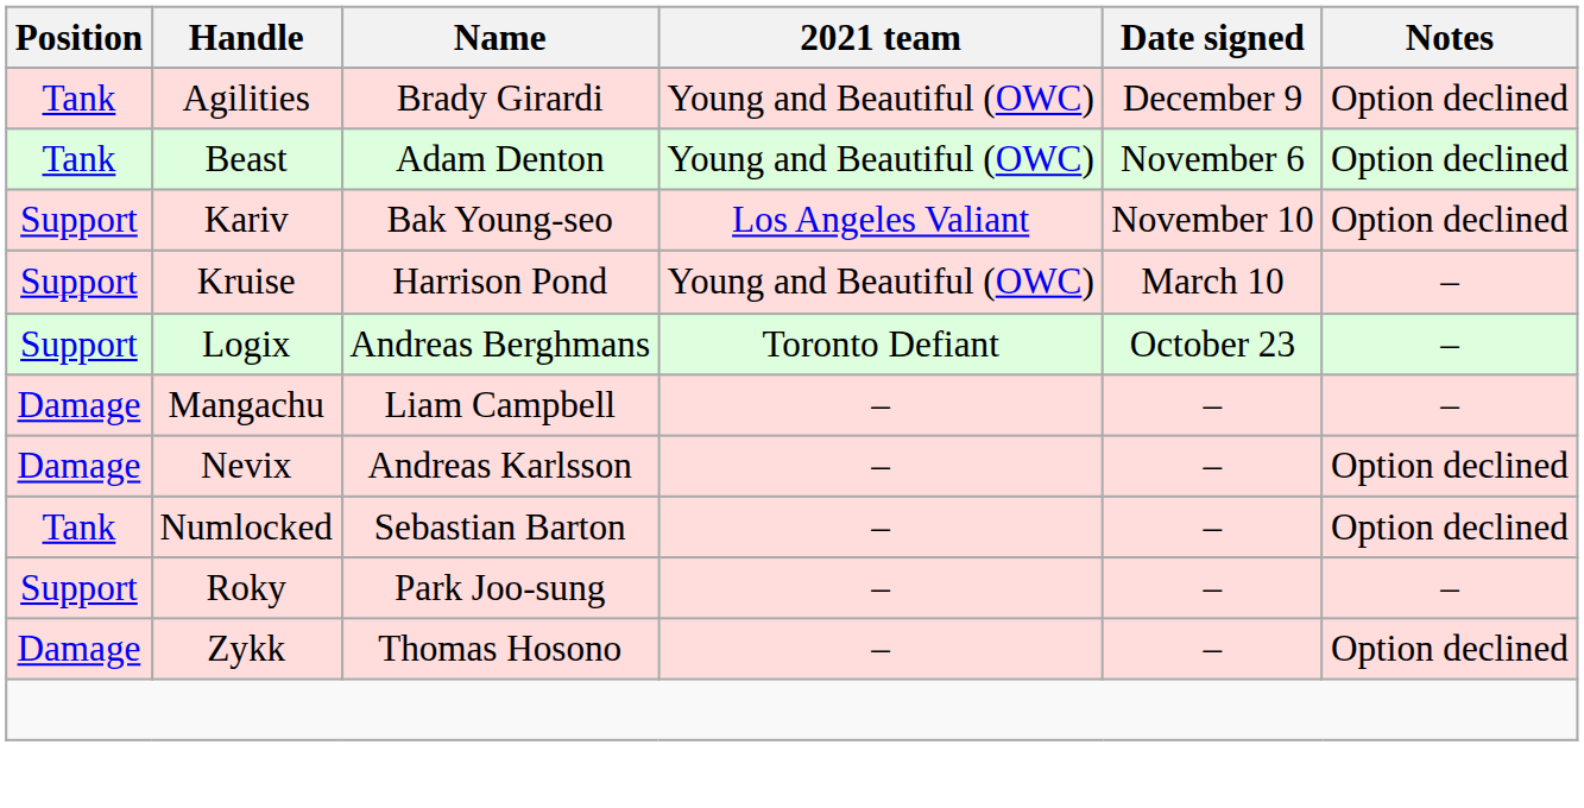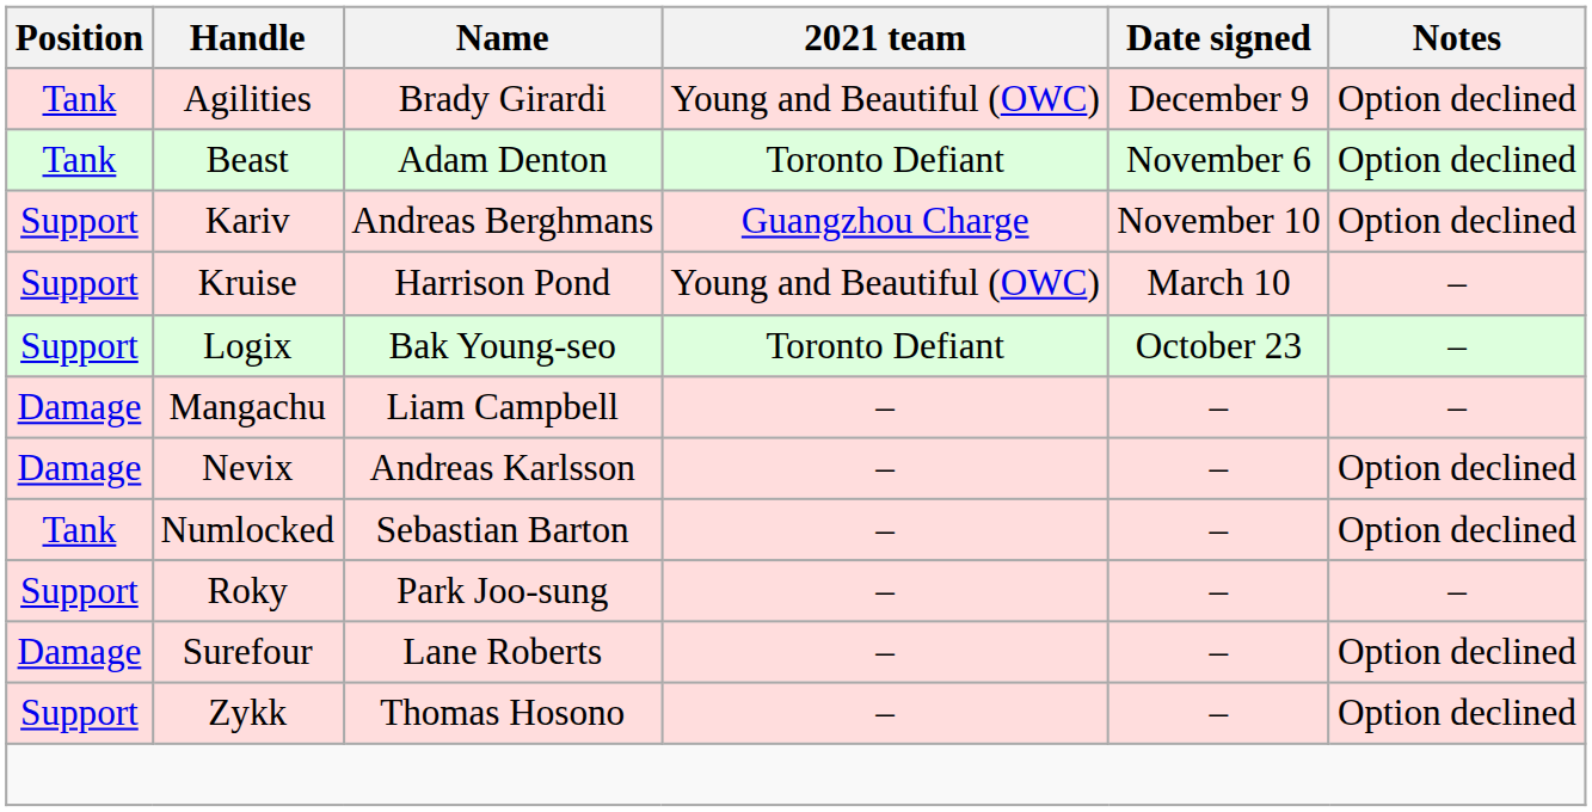 <table class="wikitable sortable" align="right" style="text-align:center; font-size:95%;">
 <tr>
 <th>Position</th>
 <th>Handle</th>
 <th>Name</th>
 <th>2021 team</th>
 <th>Date signed</th>
 <th>Notes</th>
 </tr>
 <tr style="background:#fdd;">
 <td><a href='#'>Tank</a></td>
 <td>Agilities</td>
 <td>Brady Girardi</td>
 <td>Young and Beautiful (<a href='#'>OWC</a>)</td>
 <td>December 9</td>
 <td>Option declined</td>
 </tr>
 <tr style="background:#dfd;">
 <td><a href='#'>Tank</a></td>
 <td>Beast</td>
 <td>Adam Denton</td>
-<td>Young and Beautiful (<a href='#'>OWC</a>)</td>
+<td>Toronto Defiant</td>
 <td>November 6</td>
 <td>Option declined</td>
 </tr>
 <tr style="background:#fdd;">
 <td><a href='#'>Support</a></td>
 <td>Kariv</td>
-<td>Bak Young-seo</td>
-<td><a href='#'>Los Angeles Valiant</a></td>
+<td>Andreas Berghmans</td>
+<td><a href='#'>Guangzhou Charge</a></td>
 <td>November 10</td>
 <td>Option declined</td>
 </tr>
 <tr style="background:#fdd;">
 <td><a href='#'>Support</a></td>
 <td>Kruise</td>
 <td>Harrison Pond</td>
 <td>Young and Beautiful (<a href='#'>OWC</a>)</td>
 <td>March 10</td>
 <td>–</td>
 </tr>
 <tr style="background:#dfd;">
 <td><a href='#'>Support</a></td>
 <td>Logix</td>
-<td>Andreas Berghmans</td>
+<td>Bak Young-seo</td>
 <td>Toronto Defiant</td>
 <td>October 23</td>
 <td>–</td>
 </tr>
 <tr style="background:#fdd;">
 <td><a href='#'>Damage</a></td>
 <td>Mangachu</td>
 <td>Liam Campbell</td>
 <td>–</td>
 <td>–</td>
 <td>–</td>
 </tr>
 <tr style="background:#fdd;">
 <td><a href='#'>Damage</a></td>
 <td>Nevix</td>
 <td>Andreas Karlsson</td>
 <td>–</td>
 <td>–</td>
 <td>Option declined</td>
 </tr>
 <tr style="background:#fdd;">
 <td><a href='#'>Tank</a></td>
 <td>Numlocked</td>
 <td>Sebastian Barton</td>
 <td>–</td>
 <td>–</td>
 <td>Option declined</td>
 </tr>
 <tr style="background:#fdd;">
 <td><a href='#'>Support</a></td>
 <td>Roky</td>
 <td>Park Joo-sung</td>
 <td>–</td>
 <td>–</td>
 <td>–</td>
 </tr>
 <tr style="background:#fdd;">
 <td><a href='#'>Damage</a></td>
+<td>Surefour</td>
+<td>Lane Roberts</td>
+<td>–</td>
+<td>–</td>
+<td>Option declined</td>
+</tr>
+<tr style="background:#fdd;">
+<td><a href='#'>Support</a></td>
 <td>Zykk</td>
 <td>Thomas Hosono</td>
 <td>–</td>
 <td>–</td>
 <td>Option declined</td>
 </tr>
 <tr class="sortbottom">
 <td colspan="6"><br></td>
 </tr>
 </table>
